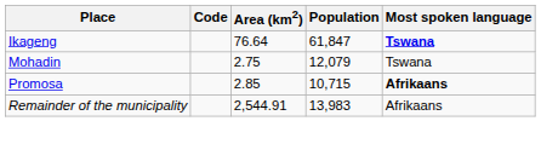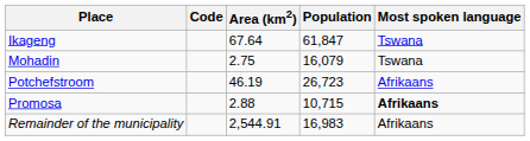 <table class="wikitable sortable">
 <tr>
 <th>Place</th>
 <th>Code</th>
 <th>Area (km<sup>2</sup>)</th>
 <th>Population</th>
 <th>Most spoken language</th>
 </tr>
 <tr>
 <td><a href='#'>Ikageng</a></td>
 <td></td>
-<td>76.64</td>
+<td>67.64</td>
 <td>61,847</td>
-<td><strong><a href='#'>Tswana</a></strong></td>
+<td><a href='#'>Tswana</a></td>
 </tr>
 <tr>
 <td><a href='#'>Mohadin</a></td>
 <td></td>
 <td>2.75</td>
-<td>12,079</td>
+<td>16,079</td>
 <td>Tswana</td>
+</tr>
+<tr>
+<td><a href='#'>Potchefstroom</a></td>
+<td></td>
+<td>46.19</td>
+<td>26,723</td>
+<td><a href='#'>Afrikaans</a></td>
 </tr>
 <tr>
 <td><a href='#'>Promosa</a></td>
 <td></td>
-<td>2.85</td>
+<td>2.88</td>
 <td>10,715</td>
 <td><strong>Afrikaans</strong></td>
 </tr>
 <tr>
 <td><em>Remainder of the municipality</em></td>
 <td></td>
 <td>2,544.91</td>
-<td>13,983</td>
+<td>16,983</td>
 <td>Afrikaans</td>
 </tr>
 </table>
